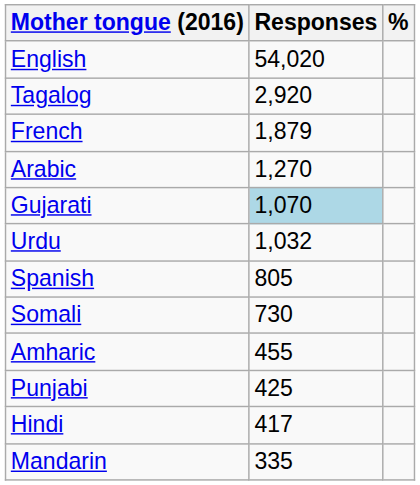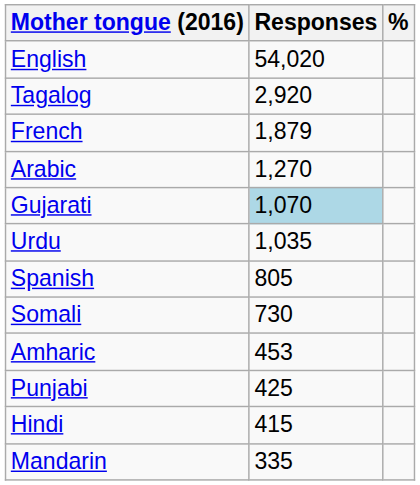 <table class="wikitable sortable" style="margin-left:20px;">
 <tr>
 <th><a href='#'>Mother tongue</a> (2016)</th>
 <th>Responses</th>
 <th>%</th>
 </tr>
 <tr>
 <td><a href='#'>English</a></td>
 <td>54,020</td>
 <td></td>
 </tr>
 <tr>
 <td><a href='#'>Tagalog</a></td>
 <td>2,920</td>
 <td></td>
 </tr>
 <tr>
 <td><a href='#'>French</a></td>
 <td>1,879</td>
 <td></td>
 </tr>
 <tr>
 <td><a href='#'>Arabic</a></td>
 <td>1,270</td>
 <td></td>
 </tr>
 <tr>
 <td><a href='#'>Gujarati</a></td>
 <td style="background: lightblue;">1,070</td>
 <td></td>
 </tr>
 <tr>
 <td><a href='#'>Urdu</a></td>
-<td>1,032</td>
+<td>1,035</td>
 <td></td>
 </tr>
 <tr>
 <td><a href='#'>Spanish</a></td>
 <td>805</td>
 <td></td>
 </tr>
 <tr>
 <td><a href='#'>Somali</a></td>
 <td>730</td>
 <td></td>
 </tr>
 <tr>
 <td><a href='#'>Amharic</a></td>
-<td>455</td>
+<td>453</td>
 <td></td>
 </tr>
 <tr>
 <td><a href='#'>Punjabi</a></td>
 <td>425</td>
 <td></td>
 </tr>
 <tr>
 <td><a href='#'>Hindi</a></td>
-<td>417</td>
+<td>415</td>
 <td></td>
 </tr>
 <tr>
 <td><a href='#'>Mandarin</a></td>
 <td>335</td>
 <td></td>
 </tr>
 </table>
